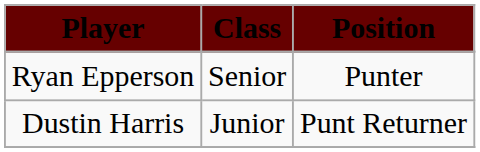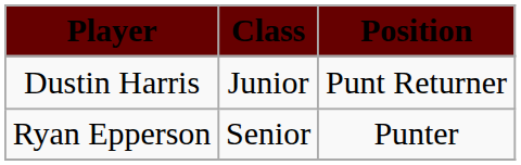 <table class="wikitable" style="text-align:center">
 <tr>
 <td bgcolor="#660000"><strong><span>Player</span></strong></td>
 <td bgcolor="#660000"><strong><span>Class</span></strong></td>
 <td bgcolor="#660000"><strong><span>Position</span></strong></td>
 </tr>
 <tr align="center">
 </tr>
 <tr>
+<td>Dustin Harris</td>
+<td align=center>Junior</td>
+<td>Punt Returner</td>
+</tr>
+<tr>
 <td>Ryan Epperson</td>
 <td align=center>Senior</td>
 <td>Punter</td>
 </tr>
 <tr>
-<td>Dustin Harris</td>
-<td align=center>Junior</td>
-<td>Punt Returner</td>
-</tr>
-<tr>
 </tr>
 </table>
